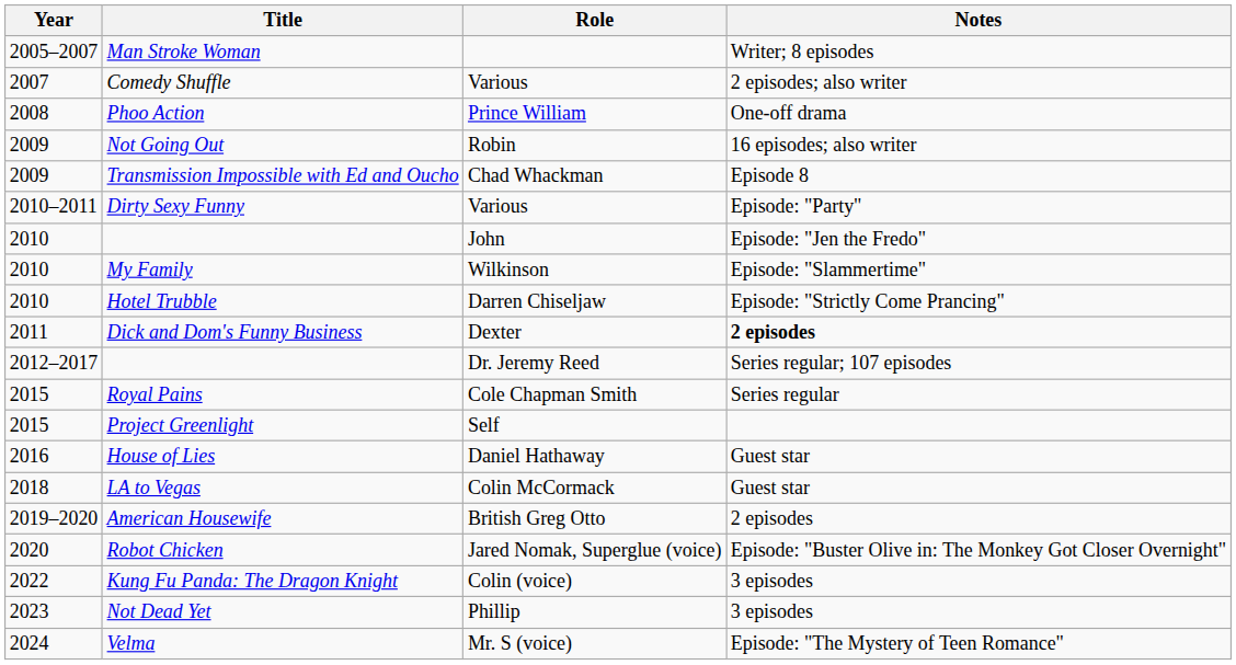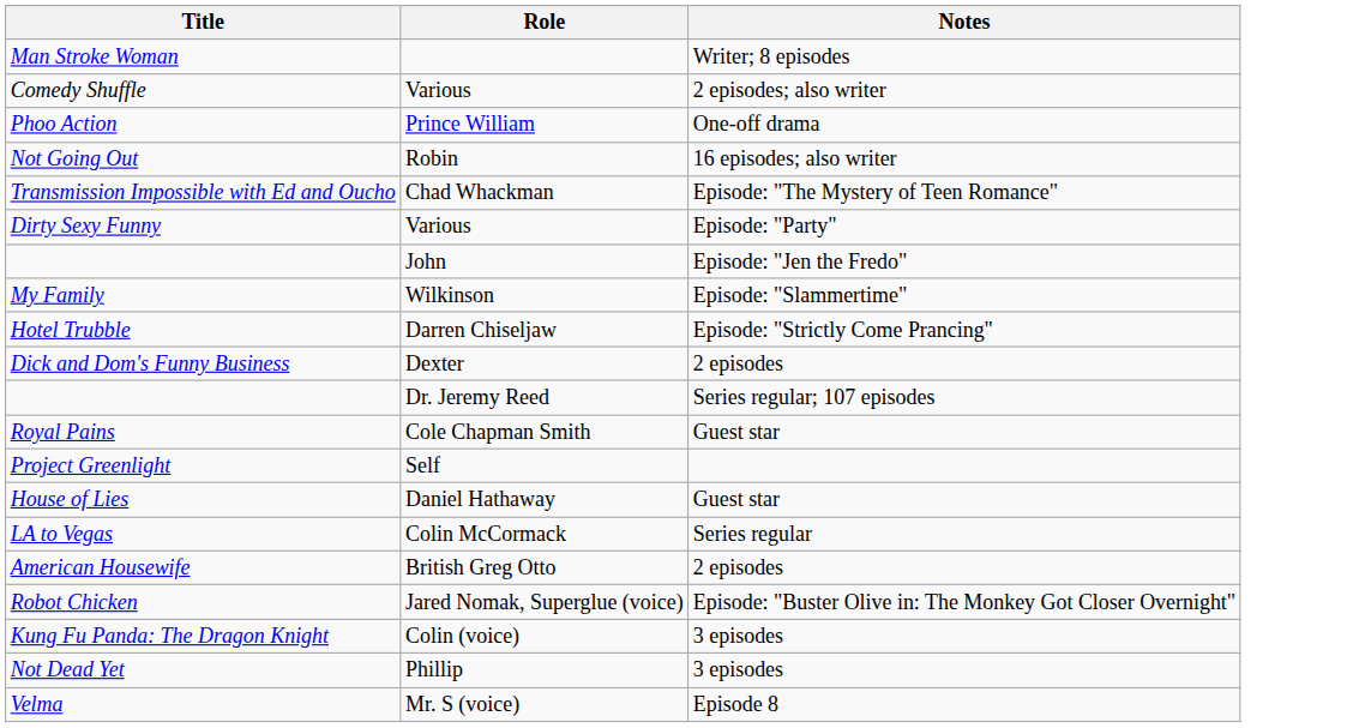 <table class="wikitable sortable">
 <tr>
-<th>Year</th>
 <th>Title</th>
 <th>Role</th>
 <th class="unsortable">Notes</th>
 </tr>
 <tr>
-<td>2005–2007</td>
 <td><em><a href='#'>Man Stroke Woman</a></em></td>
 <td></td>
 <td>Writer; 8 episodes</td>
 </tr>
 <tr>
-<td>2007</td>
 <td><em>Comedy Shuffle</em></td>
 <td>Various</td>
 <td>2 episodes; also writer</td>
 </tr>
 <tr>
-<td>2008</td>
 <td><em><a href='#'>Phoo Action</a></em></td>
 <td><a href='#'>Prince William</a></td>
 <td>One-off drama</td>
 </tr>
 <tr>
-<td>2009</td>
 <td><em><a href='#'>Not Going Out</a></em></td>
 <td>Robin</td>
 <td>16 episodes; also writer</td>
 </tr>
 <tr>
-<td>2009</td>
 <td><em><a href='#'>Transmission Impossible with Ed and Oucho</a></em></td>
 <td>Chad Whackman</td>
-<td>Episode 8</td>
+<td>Episode: "The Mystery of Teen Romance"</td>
 </tr>
 <tr>
-<td>2010–2011</td>
 <td><em><a href='#'>Dirty Sexy Funny</a></em></td>
 <td>Various</td>
 <td>Episode: "Party"</td>
 </tr>
 <tr>
-<td>2010</td>
 <td><em></em></td>
 <td>John</td>
 <td>Episode: "Jen the Fredo"</td>
 </tr>
 <tr>
-<td>2010</td>
 <td><em><a href='#'>My Family</a></em></td>
 <td>Wilkinson</td>
 <td>Episode: "Slammertime"</td>
 </tr>
 <tr>
-<td>2010</td>
 <td><em><a href='#'>Hotel Trubble</a></em></td>
 <td>Darren Chiseljaw</td>
 <td>Episode: "Strictly Come Prancing"</td>
 </tr>
 <tr>
-<td>2011</td>
 <td><em><a href='#'>Dick and Dom's Funny Business</a></em></td>
 <td>Dexter</td>
-<td><strong>2 episodes</strong></td>
+<td>2 episodes</td>
 </tr>
 <tr>
-<td>2012–2017</td>
 <td><em></em></td>
 <td>Dr. Jeremy Reed</td>
 <td>Series regular; 107 episodes</td>
 </tr>
 <tr>
-<td>2015</td>
 <td><em><a href='#'>Royal Pains</a></em></td>
 <td>Cole Chapman Smith</td>
-<td>Series regular</td>
+<td>Guest star</td>
 </tr>
 <tr>
-<td>2015</td>
 <td><em><a href='#'>Project Greenlight</a></em></td>
 <td>Self</td>
 <td></td>
 </tr>
 <tr>
-<td>2016</td>
 <td><em><a href='#'>House of Lies</a></em></td>
 <td>Daniel Hathaway</td>
 <td>Guest star</td>
 </tr>
 <tr>
-<td>2018</td>
 <td><em><a href='#'>LA to Vegas</a></em></td>
 <td>Colin McCormack</td>
-<td>Guest star</td>
+<td>Series regular</td>
 </tr>
 <tr>
-<td>2019–2020</td>
 <td><em><a href='#'>American Housewife</a></em></td>
 <td>British Greg Otto</td>
 <td>2 episodes</td>
 </tr>
 <tr>
-<td>2020</td>
 <td><em><a href='#'>Robot Chicken</a></em></td>
 <td>Jared Nomak, Superglue (voice)</td>
 <td>Episode: "Buster Olive in: The Monkey Got Closer Overnight"</td>
 </tr>
 <tr>
-<td>2022</td>
 <td><em><a href='#'>Kung Fu Panda: The Dragon Knight</a></em></td>
 <td>Colin (voice)</td>
 <td>3 episodes</td>
 </tr>
 <tr>
-<td>2023</td>
 <td><em><a href='#'>Not Dead Yet</a></em></td>
 <td>Phillip</td>
 <td>3 episodes</td>
 </tr>
 <tr>
-<td>2024</td>
 <td><em><a href='#'>Velma</a></em></td>
 <td>Mr. S (voice)</td>
-<td>Episode: "The Mystery of Teen Romance"</td>
+<td>Episode 8</td>
 </tr>
 </table>
